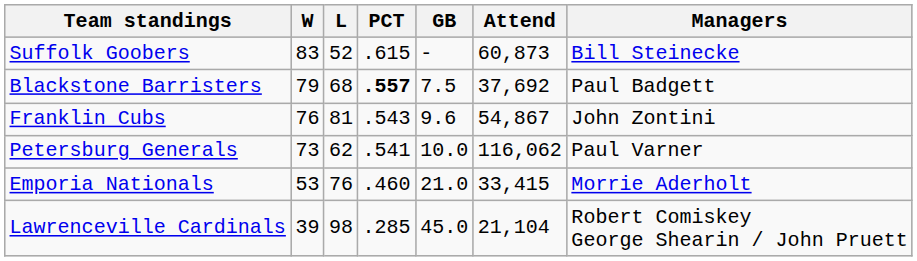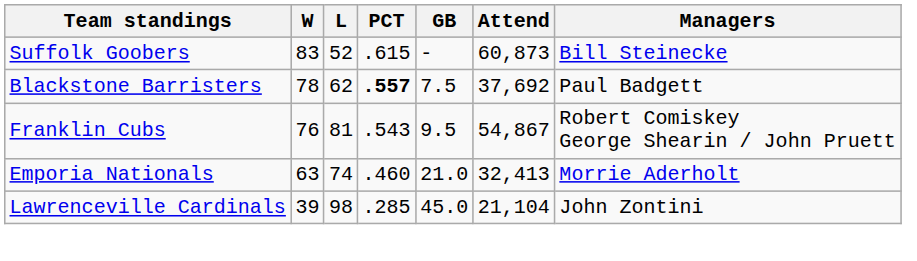 <table class="wikitable">
 <tr>
 <th>Team standings</th>
 <th>W</th>
 <th>L</th>
 <th>PCT</th>
 <th>GB</th>
 <th>Attend</th>
 <th>Managers</th>
 </tr>
 <tr>
 <td><a href='#'>Suffolk Goobers</a></td>
 <td>83</td>
 <td>52</td>
 <td>.615</td>
 <td>-</td>
 <td>60,873</td>
 <td><a href='#'>Bill Steinecke</a></td>
 </tr>
 <tr>
 <td><a href='#'>Blackstone Barristers</a></td>
-<td>79</td>
-<td>68</td>
+<td>78</td>
+<td>62</td>
 <td><strong>.557</strong></td>
 <td>7.5</td>
 <td>37,692</td>
 <td>Paul Badgett</td>
 </tr>
 <tr>
 <td><a href='#'>Franklin Cubs</a></td>
 <td>76</td>
 <td>81</td>
 <td>.543</td>
-<td>9.6</td>
+<td>9.5</td>
 <td>54,867</td>
-<td>John Zontini</td>
-</tr>
-<tr>
-<td><a href='#'>Petersburg Generals</a></td>
-<td>73</td>
-<td>62</td>
-<td>.541</td>
-<td>10.0</td>
-<td>116,062</td>
-<td>Paul Varner</td>
+<td>Robert Comiskey<br> George Shearin / John Pruett</td>
 </tr>
 <tr>
 <td><a href='#'>Emporia Nationals</a></td>
-<td>53</td>
-<td>76</td>
+<td>63</td>
+<td>74</td>
 <td>.460</td>
 <td>21.0</td>
-<td>33,415</td>
+<td>32,413</td>
 <td><a href='#'>Morrie Aderholt</a></td>
 </tr>
 <tr>
 <td><a href='#'>Lawrenceville Cardinals</a></td>
 <td>39</td>
 <td>98</td>
 <td>.285</td>
 <td>45.0</td>
 <td>21,104</td>
-<td>Robert Comiskey<br> George Shearin / John Pruett</td>
+<td>John Zontini</td>
 </tr>
 </table>
